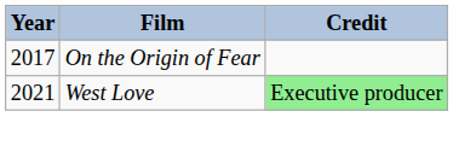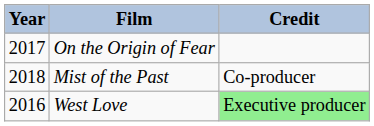 <table class="wikitable">
 <tr>
 <th style="background:#B0C4DE;">Year</th>
 <th style="background:#B0C4DE;">Film</th>
 <th style="background:#B0C4DE;">Credit</th>
 </tr>
 <tr>
 <td>2017</td>
 <td><em>On the Origin of Fear</em></td>
 <td></td>
 </tr>
 <tr>
-<td>2021</td>
+<td>2018</td>
+<td><em>Mist of the Past</em></td>
+<td>Co-producer</td>
+</tr>
+<tr>
+<td>2016</td>
 <td><em>West Love</em></td>
 <td style="background: lightgreen;">Executive producer</td>
 </tr>
 </table>
